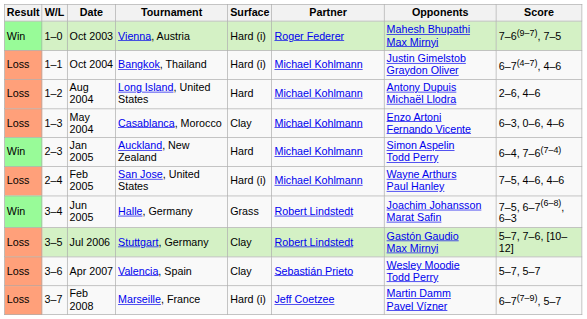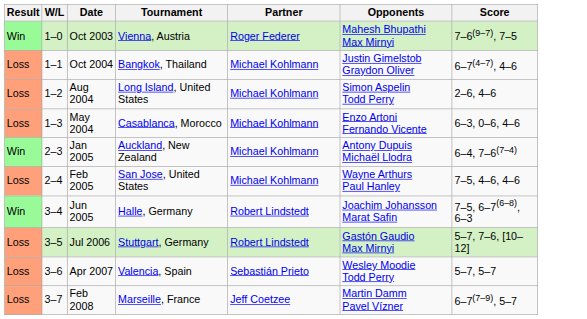 <table class="sortable wikitable">
 <tr>
 <th style="width:40px">Result</th>
 <th style="width:30px" class="unsortable">W/L</th>
 <th style="width:65px">Date</th>
 <th style="width:160px">Tournament</th>
-<th style="width:55px">Surface</th>
 <th style="width:160px">Partner</th>
 <th style="width:160px">Opponents</th>
 <th style="width:120px" class="unsortable">Score</th>
 </tr>
 <tr style="background:#d4f1c5;">
 <td style="background:#98fb98;">Win</td>
 <td>1–0</td>
 <td>Oct 2003</td>
 <td><a href='#'>Vienna</a>, Austria</td>
-<td>Hard (i)</td>
 <td> <a href='#'>Roger Federer</a></td>
 <td> <a href='#'>Mahesh Bhupathi</a> <br>  <a href='#'>Max Mirnyi</a></td>
 <td>7–6<sup>(9–7)</sup>, 7–5</td>
 </tr>
 <tr>
 <td style="background:#ffa07a;">Loss</td>
 <td>1–1</td>
 <td>Oct 2004</td>
 <td><a href='#'>Bangkok</a>, Thailand</td>
-<td>Hard (i)</td>
 <td> <a href='#'>Michael Kohlmann</a></td>
 <td> <a href='#'>Justin Gimelstob</a> <br>  <a href='#'>Graydon Oliver</a></td>
 <td>6–7<sup>(4–7)</sup>, 4–6</td>
 </tr>
 <tr>
 <td style="background:#ffa07a;">Loss</td>
 <td>1–2</td>
 <td>Aug 2004</td>
 <td><a href='#'>Long Island</a>, United States</td>
-<td>Hard</td>
 <td> <a href='#'>Michael Kohlmann</a></td>
-<td> <a href='#'>Antony Dupuis</a> <br>  <a href='#'>Michaël Llodra</a></td>
+<td> <a href='#'>Simon Aspelin</a><br> <a href='#'>Todd Perry</a></td>
 <td>2–6, 4–6</td>
 </tr>
 <tr>
 <td style="background:#ffa07a;">Loss</td>
 <td>1–3</td>
 <td>May 2004</td>
 <td><a href='#'>Casablanca</a>, Morocco</td>
-<td>Clay</td>
 <td> <a href='#'>Michael Kohlmann</a></td>
 <td> <a href='#'>Enzo Artoni</a> <br>  <a href='#'>Fernando Vicente</a></td>
 <td>6–3, 0–6, 4–6</td>
 </tr>
 <tr>
 <td style="background:#98fb98;">Win</td>
 <td>2–3</td>
 <td>Jan 2005</td>
 <td><a href='#'>Auckland</a>, New Zealand</td>
-<td>Hard</td>
 <td> <a href='#'>Michael Kohlmann</a></td>
-<td> <a href='#'>Simon Aspelin</a><br> <a href='#'>Todd Perry</a></td>
+<td> <a href='#'>Antony Dupuis</a> <br>  <a href='#'>Michaël Llodra</a></td>
 <td>6–4, 7–6<sup>(7–4)</sup></td>
 </tr>
 <tr>
 <td style="background:#ffa07a;">Loss</td>
 <td>2–4</td>
 <td>Feb 2005</td>
 <td><a href='#'>San Jose</a>, United States</td>
-<td>Hard (i)</td>
 <td> <a href='#'>Michael Kohlmann</a></td>
 <td> <a href='#'>Wayne Arthurs</a> <br>  <a href='#'>Paul Hanley</a></td>
 <td>7–5, 4–6, 4–6</td>
 </tr>
 <tr>
 <td style="background:#98fb98;">Win</td>
 <td>3–4</td>
 <td>Jun 2005</td>
 <td><a href='#'>Halle</a>, Germany</td>
-<td>Grass</td>
 <td> <a href='#'>Robert Lindstedt</a></td>
 <td> <a href='#'>Joachim Johansson</a> <br>  <a href='#'>Marat Safin</a></td>
 <td>7–5, 6–7<sup>(6–8)</sup>, 6–3</td>
 </tr>
 <tr style="background:#d4f1c5;">
 <td style="background:#ffa07a;">Loss</td>
 <td>3–5</td>
 <td>Jul 2006</td>
 <td><a href='#'>Stuttgart</a>, Germany</td>
-<td>Clay</td>
 <td> <a href='#'>Robert Lindstedt</a></td>
 <td> <a href='#'>Gastón Gaudio</a><br> <a href='#'>Max Mirnyi</a></td>
 <td>5–7, 7–6, [10–12]</td>
 </tr>
 <tr>
 <td style="background:#ffa07a;">Loss</td>
 <td>3–6</td>
 <td>Apr 2007</td>
 <td><a href='#'>Valencia</a>, Spain</td>
-<td>Clay</td>
 <td> <a href='#'>Sebastián Prieto</a></td>
 <td> <a href='#'>Wesley Moodie</a> <br>  <a href='#'>Todd Perry</a></td>
 <td>5–7, 5–7</td>
 </tr>
 <tr>
 <td style="background:#ffa07a;">Loss</td>
 <td>3–7</td>
 <td>Feb 2008</td>
 <td><a href='#'>Marseille</a>, France</td>
-<td>Hard (i)</td>
 <td> <a href='#'>Jeff Coetzee</a></td>
 <td> <a href='#'>Martin Damm</a> <br>  <a href='#'>Pavel Vízner</a></td>
 <td>6–7<sup>(7–9)</sup>, 5–7</td>
 </tr>
 </table>
